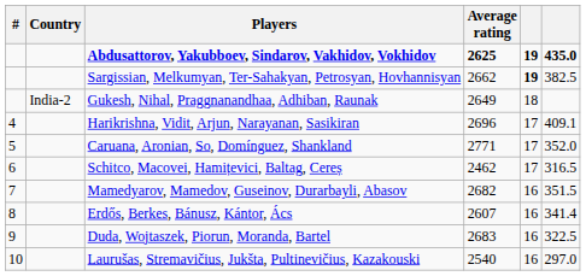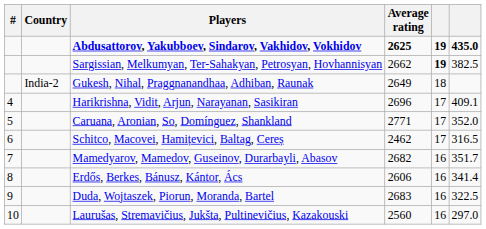 <table class="wikitable">
 <tr>
 <th>#</th>
 <th>Country</th>
 <th>Players</th>
 <th>Average<br>rating</th>
 <th></th>
 <th></th>
 </tr>
 <tr>
 <td></td>
 <td><strong></strong></td>
 <td><strong><a href='#'>Abdusattorov</a>, <a href='#'>Yakubboev</a>, <a href='#'>Sindarov</a>, <a href='#'>Vakhidov</a>, <a href='#'>Vokhidov</a></strong></td>
 <td><strong>2625</strong></td>
 <td><strong>19</strong></td>
 <td><strong>435.0</strong></td>
 </tr>
 <tr>
 <td></td>
 <td></td>
 <td><a href='#'>Sargissian</a>, <a href='#'>Melkumyan</a>, <a href='#'>Ter-Sahakyan</a>, <a href='#'>Petrosyan</a>, <a href='#'>Hovhannisyan</a></td>
 <td>2662</td>
 <td><strong>19</strong></td>
 <td>382.5</td>
 </tr>
 <tr>
 <td></td>
 <td> India-2</td>
 <td><a href='#'>Gukesh</a>, <a href='#'>Nihal</a>, <a href='#'>Praggnanandhaa</a>, <a href='#'>Adhiban</a>, <a href='#'>Raunak</a></td>
 <td>2649</td>
 <td>18</td>
 <td></td>
 </tr>
 <tr>
 <td>4</td>
 <td></td>
 <td><a href='#'>Harikrishna</a>, <a href='#'>Vidit</a>, <a href='#'>Arjun</a>, <a href='#'>Narayanan</a>, <a href='#'>Sasikiran</a></td>
 <td>2696</td>
 <td>17</td>
 <td>409.1</td>
 </tr>
 <tr>
 <td>5</td>
 <td></td>
 <td><a href='#'>Caruana</a>, <a href='#'>Aronian</a>, <a href='#'>So</a>, <a href='#'>Domínguez</a>, <a href='#'>Shankland</a></td>
 <td>2771</td>
 <td>17</td>
 <td>352.0</td>
 </tr>
 <tr>
 <td>6</td>
 <td></td>
 <td><a href='#'>Schitco</a>, <a href='#'>Macovei</a>, <a href='#'>Hamițevici</a>, <a href='#'>Baltag</a>, <a href='#'>Cereș</a></td>
 <td>2462</td>
 <td>17</td>
 <td>316.5</td>
 </tr>
 <tr>
 <td>7</td>
 <td></td>
 <td><a href='#'>Mamedyarov</a>, <a href='#'>Mamedov</a>, <a href='#'>Guseinov</a>, <a href='#'>Durarbayli</a>, <a href='#'>Abasov</a></td>
 <td>2682</td>
 <td>16</td>
-<td>351.5</td>
+<td>351.7</td>
 </tr>
 <tr>
 <td>8</td>
 <td></td>
 <td><a href='#'>Erdős</a>, <a href='#'>Berkes</a>, <a href='#'>Bánusz</a>, <a href='#'>Kántor</a>, <a href='#'>Ács</a></td>
-<td>2607</td>
+<td>2606</td>
 <td>16</td>
 <td>341.4</td>
 </tr>
 <tr>
 <td>9</td>
 <td></td>
 <td><a href='#'>Duda</a>, <a href='#'>Wojtaszek</a>, <a href='#'>Piorun</a>, <a href='#'>Moranda</a>, <a href='#'>Bartel</a></td>
 <td>2683</td>
 <td>16</td>
 <td>322.5</td>
 </tr>
 <tr>
 <td>10</td>
 <td></td>
 <td><a href='#'>Laurušas</a>, <a href='#'>Stremavičius</a>, <a href='#'>Jukšta</a>, <a href='#'>Pultinevičius</a>, <a href='#'>Kazakouski</a></td>
-<td>2540</td>
+<td>2560</td>
 <td>16</td>
 <td>297.0</td>
 </tr>
 </table>
